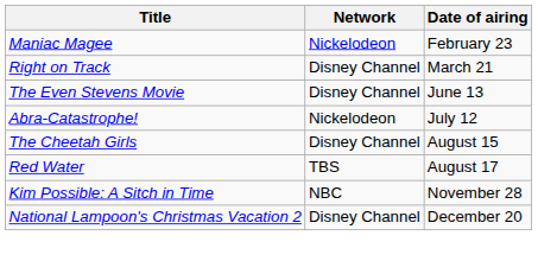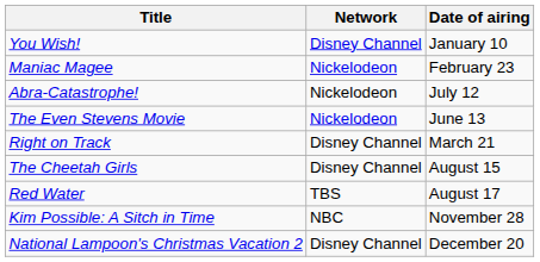 <table class="wikitable">
 <tr>
 <th>Title</th>
 <th>Network</th>
 <th>Date of airing</th>
 </tr>
 <tr>
+<td><em><a href='#'>You Wish!</a></em></td>
+<td><a href='#'>Disney Channel</a></td>
+<td>January 10</td>
+</tr>
+<tr>
 <td><em><a href='#'>Maniac Magee</a></em></td>
 <td><a href='#'>Nickelodeon</a></td>
 <td>February 23</td>
 </tr>
 <tr>
+<td><em><a href='#'>Abra-Catastrophe!</a></em></td>
+<td>Nickelodeon</td>
+<td>July 12</td>
+</tr>
+<tr>
+<td><em><a href='#'>The Even Stevens Movie</a></em></td>
+<td><a href='#'>Nickelodeon</a></td>
+<td>June 13</td>
+</tr>
+<tr>
 <td><em><a href='#'>Right on Track</a></em></td>
 <td>Disney Channel</td>
 <td>March 21</td>
-</tr>
-<tr>
-<td><em><a href='#'>The Even Stevens Movie</a></em></td>
-<td>Disney Channel</td>
-<td>June 13</td>
-</tr>
-<tr>
-<td><em><a href='#'>Abra-Catastrophe!</a></em></td>
-<td>Nickelodeon</td>
-<td>July 12</td>
 </tr>
 <tr>
 <td><em><a href='#'>The Cheetah Girls</a></em></td>
 <td>Disney Channel</td>
 <td>August 15</td>
 </tr>
 <tr>
 <td><em><a href='#'>Red Water</a></em></td>
 <td>TBS</td>
 <td>August 17</td>
 </tr>
 <tr>
 <td><em><a href='#'>Kim Possible: A Sitch in Time</a></em></td>
 <td>NBC</td>
 <td>November 28</td>
 </tr>
 <tr>
 <td><em><a href='#'>National Lampoon's Christmas Vacation 2</a></em></td>
 <td>Disney Channel</td>
 <td>December 20</td>
 </tr>
 </table>
